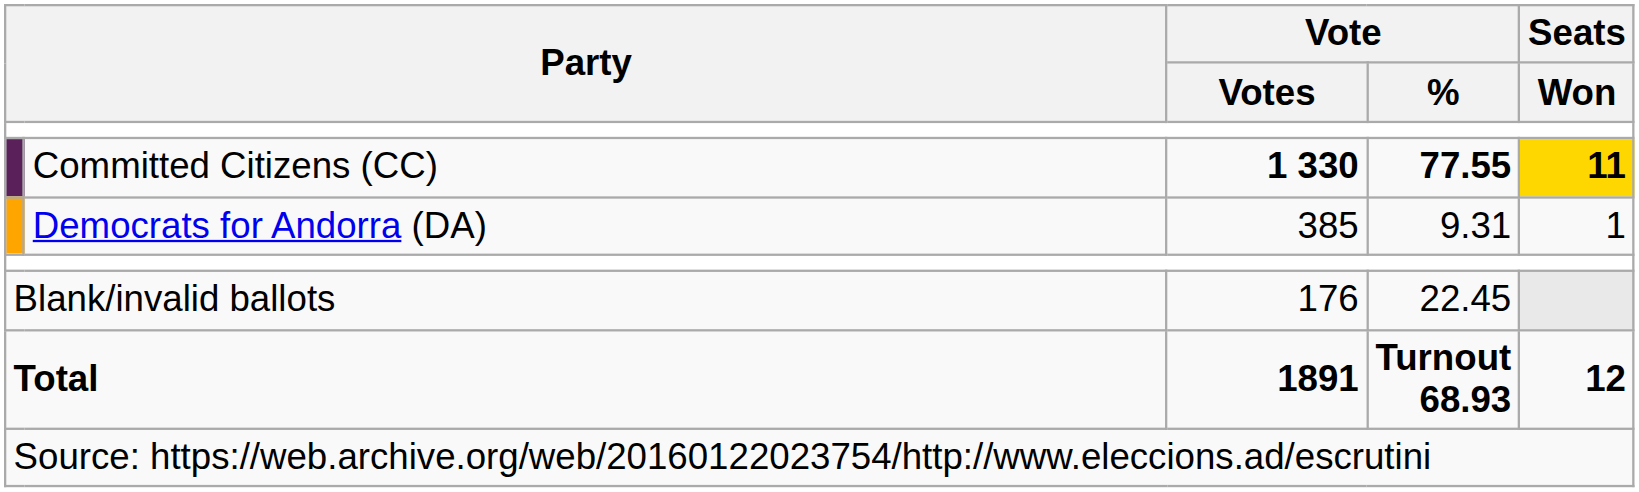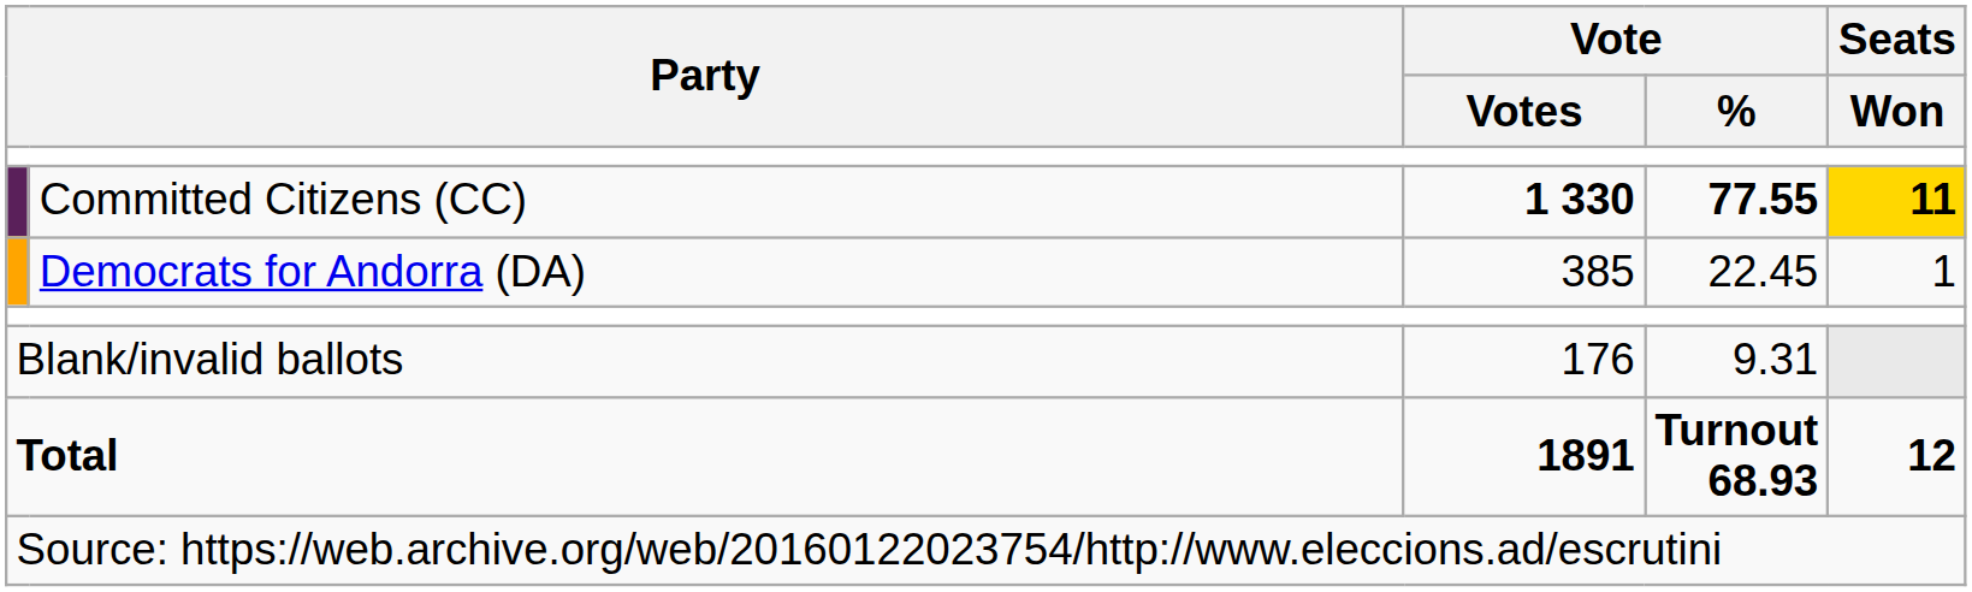 <table class="wikitable" style="text-align:right; font-size:100%; margin-bottom:0">
 <tr>
 <th align="left" rowspan="2" colspan="2" width="500">Party</th>
 <th colspan="2">Vote</th>
 <th>Seats</th>
 </tr>
 <tr>
 <th width="80">Votes</th>
 <th width="50">%</th>
 <th width="40">Won</th>
 </tr>
 <tr bgcolor=white>
 <td colspan=7></td>
 </tr>
 <tr>
 <td width="1" style="color:inherit;background:#5A205A"></td>
 <td align="left">Committed Citizens (CC)</td>
 <td><strong>1 330</strong></td>
 <td><strong>77.55 </strong></td>
 <td style="background: gold;"><strong>11</strong></td>
 </tr>
 <tr>
 <td width="1" bgcolor="orange"></td>
 <td align="left"><a href='#'>Democrats for Andorra</a> (DA)</td>
 <td>385</td>
-<td>9.31</td>
+<td>22.45</td>
 <td>1</td>
 </tr>
 <tr bgcolor=white>
 <td colspan=7></td>
 </tr>
 <tr>
 <td colspan="2" align="left">Blank/invalid ballots</td>
 <td>176</td>
-<td>22.45</td>
+<td>9.31</td>
 <td style="color:inherit;background:#E9E9E9"></td>
 </tr>
 <tr style="font-weight:bold;">
 <td align="left" colspan="2">Total</td>
 <td>1891</td>
 <td>Turnout 68.93</td>
 <td>12</td>
 </tr>
 <tr>
 <td align="left" colspan="5">Source: https://web.archive.org/web/20160122023754/http://www.eleccions.ad/escrutini</td>
 </tr>
 </table>
